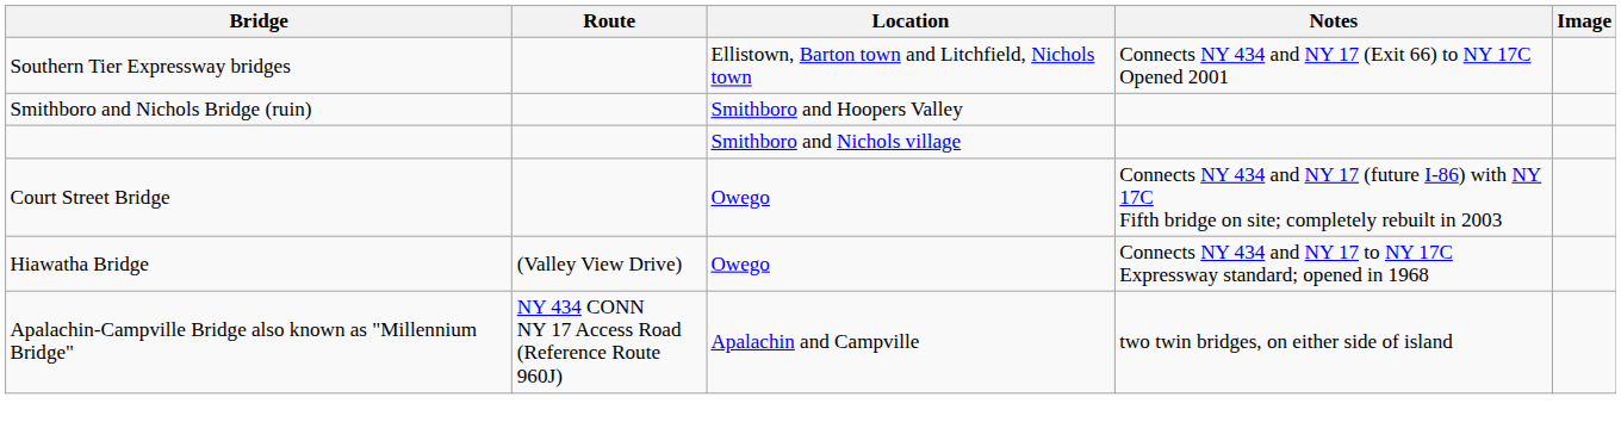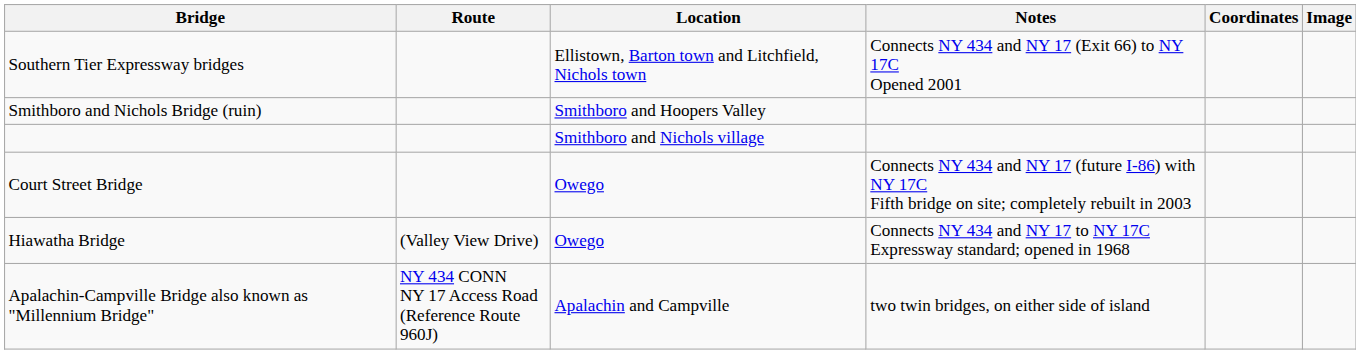 <table class="wikitable" style="width:100%">
 <tr>
 <th>Bridge</th>
 <th>Route</th>
 <th>Location</th>
 <th>Notes</th>
+<th>Coordinates</th>
 <th>Image</th>
 </tr>
 <tr>
 <td>Southern Tier Expressway bridges</td>
 <td></td>
 <td>Ellistown, <a href='#'>Barton town</a> and Litchfield, <a href='#'>Nichols town</a></td>
 <td>Connects <a href='#'>NY 434</a> and <a href='#'>NY 17</a> (Exit 66) to <a href='#'>NY 17C</a><br>Opened 2001</td>
 <td></td>
+<td></td>
 </tr>
 <tr>
 <td>Smithboro and Nichols Bridge (ruin)</td>
 <td></td>
 <td><a href='#'>Smithboro</a> and Hoopers Valley</td>
+<td></td>
 <td></td>
 <td></td>
 </tr>
 <tr>
 <td></td>
 <td></td>
 <td><a href='#'>Smithboro</a> and <a href='#'>Nichols village</a></td>
 <td></td>
 <td></td>
+<td></td>
 </tr>
 <tr>
 <td>Court Street Bridge</td>
 <td></td>
 <td><a href='#'>Owego</a></td>
 <td>Connects <a href='#'>NY 434</a> and <a href='#'>NY 17</a> (future <a href='#'>I-86</a>) with <a href='#'>NY 17C</a><br>Fifth bridge on site; completely rebuilt in 2003</td>
+<td></td>
 <td></td>
 </tr>
 <tr>
 <td>Hiawatha Bridge</td>
 <td> (Valley View Drive)</td>
 <td><a href='#'>Owego</a></td>
 <td>Connects <a href='#'>NY 434</a> and <a href='#'>NY 17</a> to <a href='#'>NY 17C</a><br>Expressway standard; opened in 1968</td>
 <td></td>
+<td></td>
 </tr>
 <tr>
 <td>Apalachin-Campville Bridge also known as "Millennium Bridge"</td>
 <td><a href='#'>NY 434</a> CONN<br>NY 17 Access Road<br>(Reference Route 960J)</td>
 <td><a href='#'>Apalachin</a> and Campville</td>
 <td>two twin bridges, on either side of island</td>
 <td></td>
+<td></td>
 </tr>
 </table>
